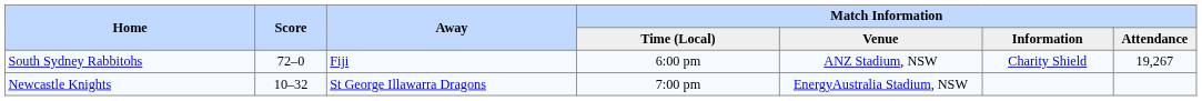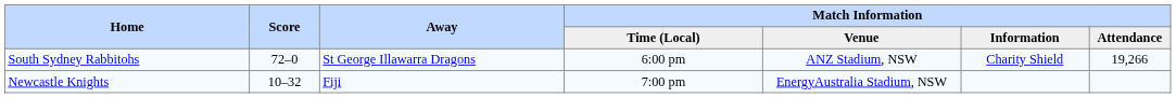 <table border="1" cellpadding="3" cellspacing="0" style="border-collapse:collapse; font-size:90%; width:100%;">
 <tr style="background:#c1d8ff;">
 <th rowspan="2" style="width:21%;">Home</th>
 <th rowspan="2" style="width:6%;">Score</th>
 <th rowspan="2" style="width:21%;">Away</th>
 <th colspan=6>Match Information</th>
 </tr>
 <tr style="background:#efefef;">
 <th width=17%>Time (Local)</th>
 <th width=17%>Venue</th>
 <th width=11%>Information</th>
 <th width=7%>Attendance</th>
 </tr>
 <tr style="text-align:center; background:#f5faff;">
 <td align=left> <a href='#'>South Sydney Rabbitohs</a></td>
 <td>72–0</td>
-<td align=left><a href='#'>Fiji</a></td>
+<td align=left> <a href='#'>St George Illawarra Dragons</a></td>
 <td>6:00 pm</td>
 <td><a href='#'>ANZ Stadium</a>, NSW</td>
 <td><a href='#'>Charity Shield</a></td>
-<td>19,267</td>
+<td>19,266</td>
 </tr>
 <tr style="text-align:center; background:#f5faff;">
 <td align=left> <a href='#'>Newcastle Knights</a></td>
 <td>10–32</td>
-<td align=left> <a href='#'>St George Illawarra Dragons</a></td>
+<td align=left><a href='#'>Fiji</a></td>
 <td>7:00 pm</td>
 <td><a href='#'>EnergyAustralia Stadium</a>, NSW</td>
 <td></td>
 <td></td>
 </tr>
 </table>
